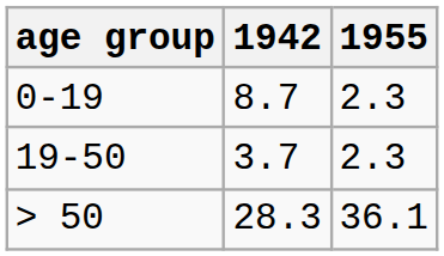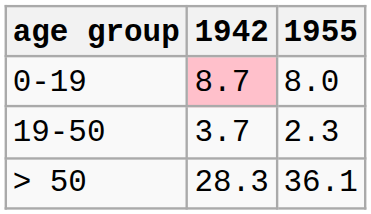 <table class=wikitable align=right>
 <tr>
 <th>age group</th>
 <th>1942</th>
 <th>1955</th>
 </tr>
 <tr>
 <td>0-19</td>
-<td>8.7</td>
-<td>2.3</td>
+<td style="background: pink;">8.7</td>
+<td>8.0</td>
 </tr>
 <tr>
 <td>19-50</td>
 <td>3.7</td>
 <td>2.3</td>
 </tr>
 <tr>
 <td>> 50</td>
 <td>28.3</td>
 <td>36.1</td>
 </tr>
 </table>
